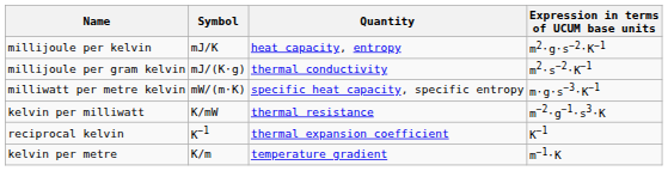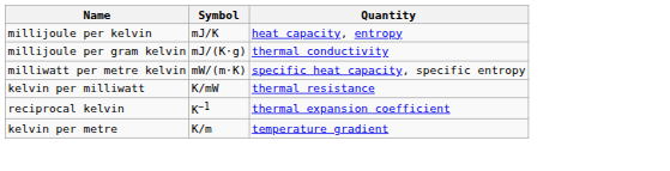 <table class="wikitable sortable">
 <tr>
 <th>Name</th>
 <th>Symbol</th>
 <th>Quantity</th>
-<th>Expression in terms<br> of UCUM base units</th>
 </tr>
 <tr>
 <td>millijoule per kelvin</td>
 <td>mJ/K</td>
 <td><a href='#'>heat capacity</a>, <a href='#'>entropy</a></td>
-<td>m<sup>2</sup>⋅g⋅s<sup>−2</sup>⋅K<sup>−1</sup></td>
 </tr>
 <tr>
 <td>millijoule per gram kelvin</td>
 <td>mJ/(K⋅g)</td>
 <td><a href='#'>thermal conductivity</a></td>
-<td>m<sup>2</sup>⋅s<sup>−2</sup>⋅K<sup>−1</sup></td>
 </tr>
 <tr>
 <td>milliwatt per metre kelvin</td>
 <td>mW/(m⋅K)</td>
 <td><a href='#'>specific heat capacity</a>, specific entropy</td>
-<td>m⋅g⋅s<sup>−3</sup>⋅K<sup>−1</sup></td>
 </tr>
 <tr>
 <td>kelvin per milliwatt</td>
 <td>K/mW</td>
 <td><a href='#'>thermal resistance</a></td>
-<td>m<sup>−2</sup>⋅g<sup>−1</sup>⋅s<sup>3</sup>⋅K</td>
 </tr>
 <tr>
 <td>reciprocal kelvin</td>
 <td>K<sup>−1</sup></td>
 <td><a href='#'>thermal expansion coefficient</a></td>
-<td>K<sup>−1</sup></td>
 </tr>
 <tr>
 <td>kelvin per metre</td>
 <td>K/m</td>
 <td><a href='#'>temperature gradient</a></td>
-<td>m<sup>−1</sup>⋅K</td>
 </tr>
 </table>
